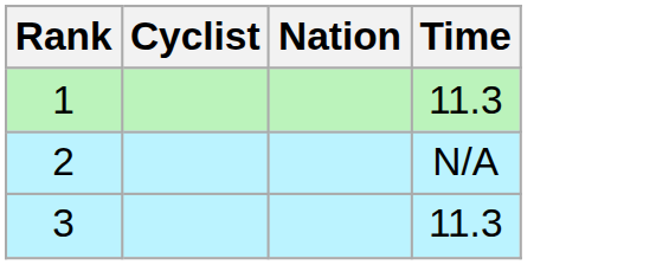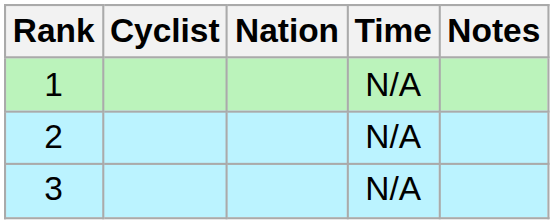 <table class="wikitable sortable" style="text-align:center">
 <tr>
 <th>Rank</th>
 <th>Cyclist</th>
 <th>Nation</th>
 <th>Time</th>
+<th>Notes</th>
 </tr>
 <tr bgcolor=bbf3bb>
 <td>1</td>
 <td align=left></td>
 <td align=left></td>
-<td>11.3</td>
+<td>N/A</td>
+<td></td>
 </tr>
 <tr bgcolor=bbf3ff>
 <td>2</td>
 <td align=left></td>
 <td align=left></td>
 <td>N/A</td>
+<td></td>
 </tr>
 <tr bgcolor=bbf3ff>
 <td>3</td>
 <td align=left></td>
 <td align=left></td>
-<td>11.3</td>
+<td>N/A</td>
+<td></td>
 </tr>
 </table>
